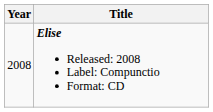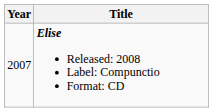 <table class="wikitable">
 <tr>
 <th>Year</th>
 <th style="width:225px;">Title</th>
 </tr>
 <tr>
-<td>2008</td>
+<td>2007</td>
 <td><strong><em>Elise</em></strong><br><ul><li>Released: 2008</li><li>Label: Compunctio </li><li>Format: CD</li></ul></td>
 </tr>
 </table>
